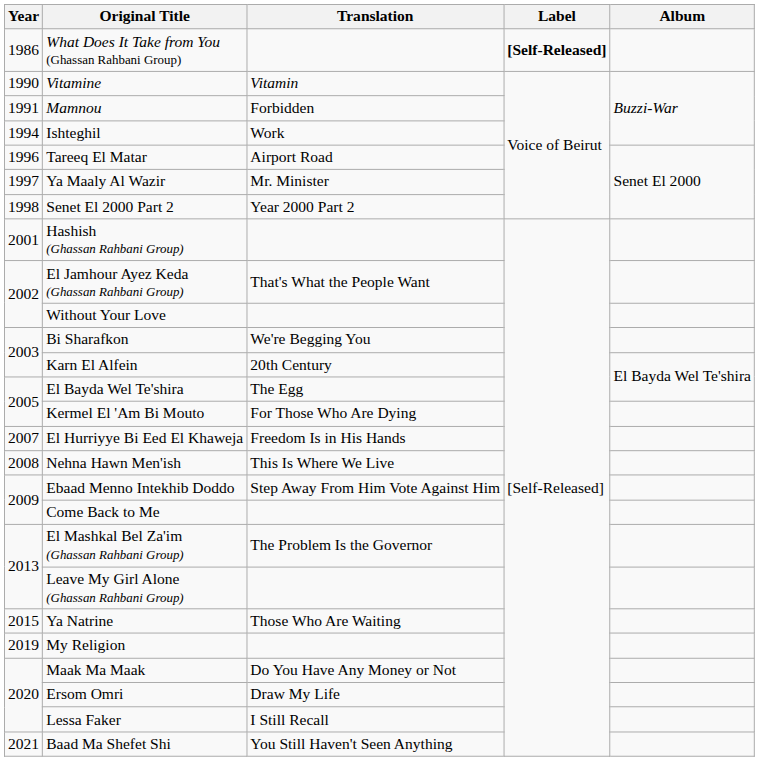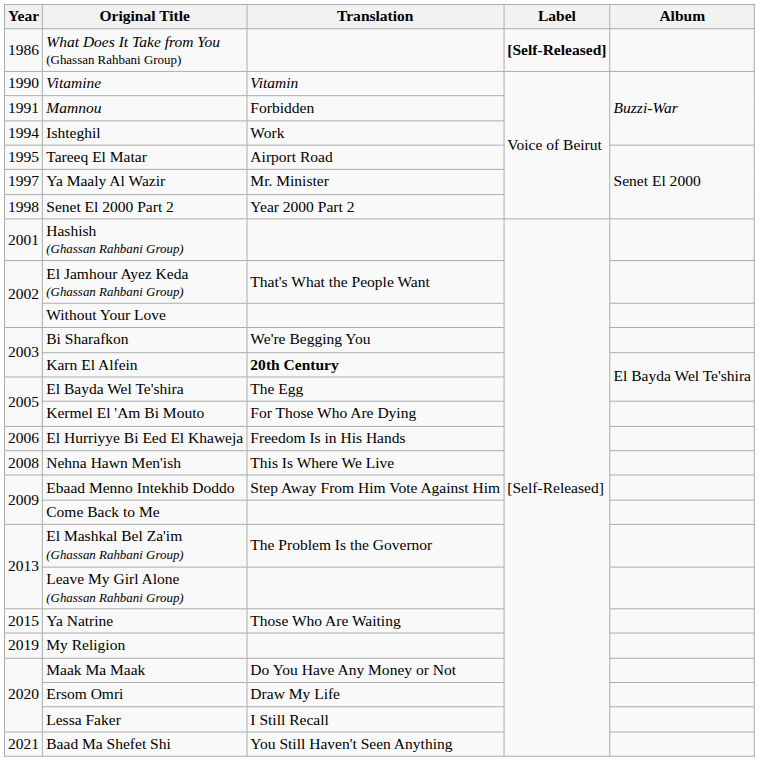 <table class="wikitable sortable" border="2">
 <tr>
 <th scope="col">Year</th>
 <th scope="col">Original Title</th>
 <th scope="col">Translation</th>
 <th scope="col">Label</th>
 <th scope="col">Album</th>
 </tr>
 <tr>
 <td>1986</td>
 <td><em>What Does It Take from You</em> <br><small>(Ghassan Rahbani Group)</small></td>
 <td></td>
 <td><strong>[Self-Released]</strong></td>
 <td></td>
 </tr>
 <tr>
 <td>1990</td>
 <td><em>Vitamine</em></td>
 <td><em>Vitamin</em></td>
 <td rowspan="6">Voice of Beirut</td>
 <td rowspan="3"><em>Buzzi-War</em></td>
 </tr>
 <tr>
 <td>1991</td>
 <td><em>Mamnou<strong></td>
 <td></em>Forbidden<em></td>
 </tr>
 <tr>
 <td>1994</td>
 <td></em>Ishteghil<em></td>
 <td></em>Work<em></td>
 </tr>
 <tr>
-<td>1996</td>
+<td>1995</td>
 <td></em>Tareeq El Matar<em></td>
 <td></em>Airport Road<em></td>
 <td rowspan="3"></em>Senet El 2000<em></td>
 </tr>
 <tr>
 <td>1997</td>
 <td></em>Ya Maaly Al Wazir<em></td>
 <td></em>Mr. Minister<em></td>
 </tr>
 <tr>
 <td>1998</td>
 <td></em>Senet El 2000 Part 2<em></td>
 <td></em>Year 2000 Part 2<em></td>
 </tr>
 <tr>
 <td>2001</td>
 <td></em>Hashish<em> <br><small>(Ghassan Rahbani Group)</small></td>
 <td></td>
 <td rowspan="19">[Self-Released]</td>
 <td></td>
 </tr>
 <tr>
 <td rowspan="2">2002</td>
 <td></em>El Jamhour Ayez Keda<em> <br><small>(Ghassan Rahbani Group)</small></td>
 <td></em>That's What the People Want<em></td>
 <td></td>
 </tr>
 <tr>
 <td></em>Without Your Love<em></td>
 <td></td>
 <td></td>
 </tr>
 <tr>
 <td rowspan="2">2003</td>
 <td></em>Bi Sharafkon<em></td>
 <td></em>We're Begging You<em></td>
 <td></td>
 </tr>
 <tr>
 <td></em>Karn El Alfein<em></td>
-<td></em>20th Century<em></td>
+<td><strong></em>20th Century<em></strong></td>
 <td rowspan="2"></em>El Bayda Wel Te'shira<em></td>
 </tr>
 <tr>
 <td rowspan="2">2005</td>
 <td></em>El Bayda Wel Te'shira<em></td>
 <td></em>The Egg<em></td>
 </tr>
 <tr>
 <td></em>Kermel El 'Am Bi Mouto<em></td>
 <td></em>For Those Who Are Dying<em></td>
 <td></td>
 </tr>
 <tr>
-<td>2007</td>
+<td>2006</td>
 <td></em>El Hurriyye Bi Eed El Khaweja<em></td>
 <td></em>Freedom Is in His Hands<em></td>
 <td></td>
 </tr>
 <tr>
 <td>2008</td>
 <td></em>Nehna Hawn Men'ish<em></td>
 <td></em>This Is Where We Live<em></td>
 <td></td>
 </tr>
 <tr>
 <td rowspan="2">2009</td>
 <td></em>Ebaad Menno Intekhib Doddo<em></td>
 <td></em>Step Away From Him Vote Against Him<em></td>
 <td></td>
 </tr>
 <tr>
 <td></em>Come Back to Me<em></td>
 <td></td>
 <td></td>
 </tr>
 <tr>
 <td rowspan="2">2013</td>
 <td></em>El Mashkal Bel Za'im<em> <br><small>(Ghassan Rahbani Group)</small></td>
 <td></em>The Problem Is the Governor<em></td>
 <td></td>
 </tr>
 <tr>
 <td></em>Leave My Girl Alone<em> <br><small>(Ghassan Rahbani Group)</small></td>
 <td></td>
 <td></td>
 </tr>
 <tr>
 <td>2015</td>
 <td></em>Ya Natrine<em></td>
 <td></em>Those Who Are Waiting<em></td>
 <td></td>
 </tr>
 <tr>
 <td>2019</td>
 <td></em>My Religion<em></td>
 <td></td>
 <td></td>
 </tr>
 <tr>
 <td rowspan="3">2020</td>
 <td></em>Maak Ma Maak<em></td>
 <td></em>Do You Have Any Money or Not<em></td>
 <td></td>
 </tr>
 <tr>
 <td></em>Ersom Omri<em></td>
 <td></em>Draw My Life<em></td>
 <td></td>
 </tr>
 <tr>
 <td></em>Lessa Faker<em></td>
 <td></em>I Still Recall<em></td>
 <td></td>
 </tr>
 <tr>
 <td>2021</td>
 <td></em>Baad Ma Shefet Shi<em></td>
 <td></em>You Still Haven't Seen Anything<em></td>
 <td></td>
 </tr>
 </table>
